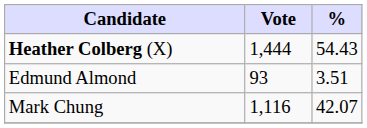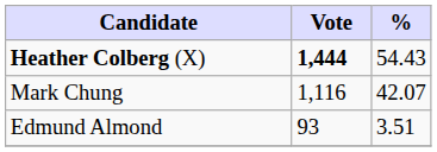 <table class="wikitable">
 <tr>
 <th style="background:#ddf; width:200px;">Candidate</th>
 <th style="background:#ddf; width:50px;">Vote</th>
 <th style="background:#ddf; width:30px;">%</th>
 </tr>
 <tr>
 <td><strong>Heather Colberg</strong> (X)</td>
-<td>1,444</td>
+<td><strong>1,444</strong></td>
 <td>54.43</td>
+</tr>
+<tr>
+<td>Mark Chung</td>
+<td>1,116</td>
+<td>42.07</td>
 </tr>
 <tr>
 <td>Edmund Almond</td>
 <td>93</td>
 <td>3.51</td>
 </tr>
 <tr>
-<td>Mark Chung</td>
-<td>1,116</td>
-<td>42.07</td>
-</tr>
-<tr>
 </tr>
 </table>
